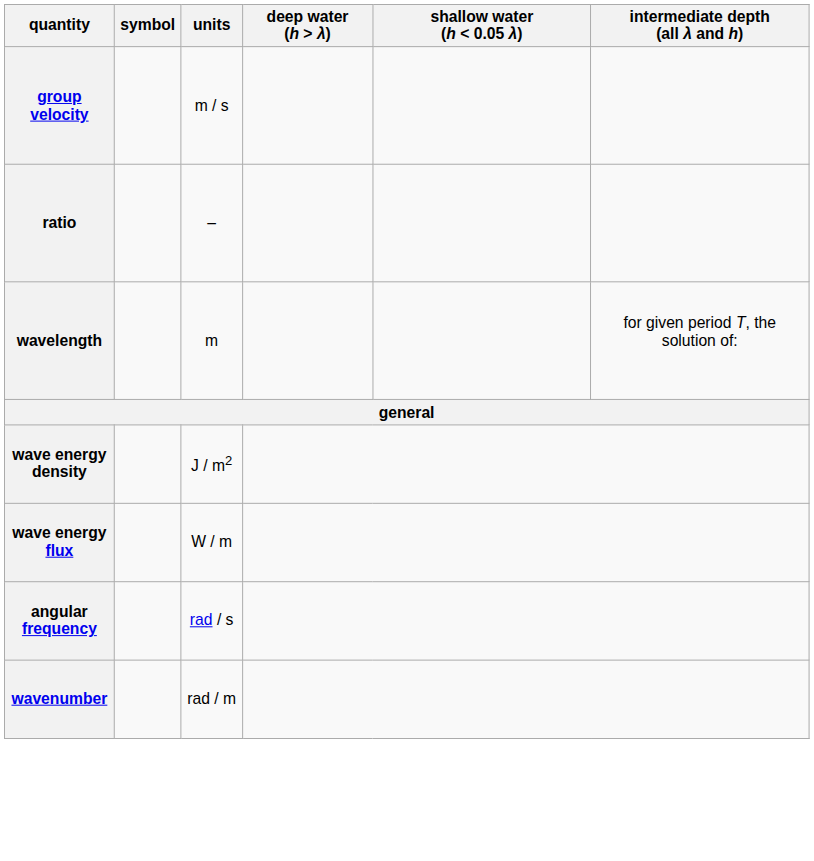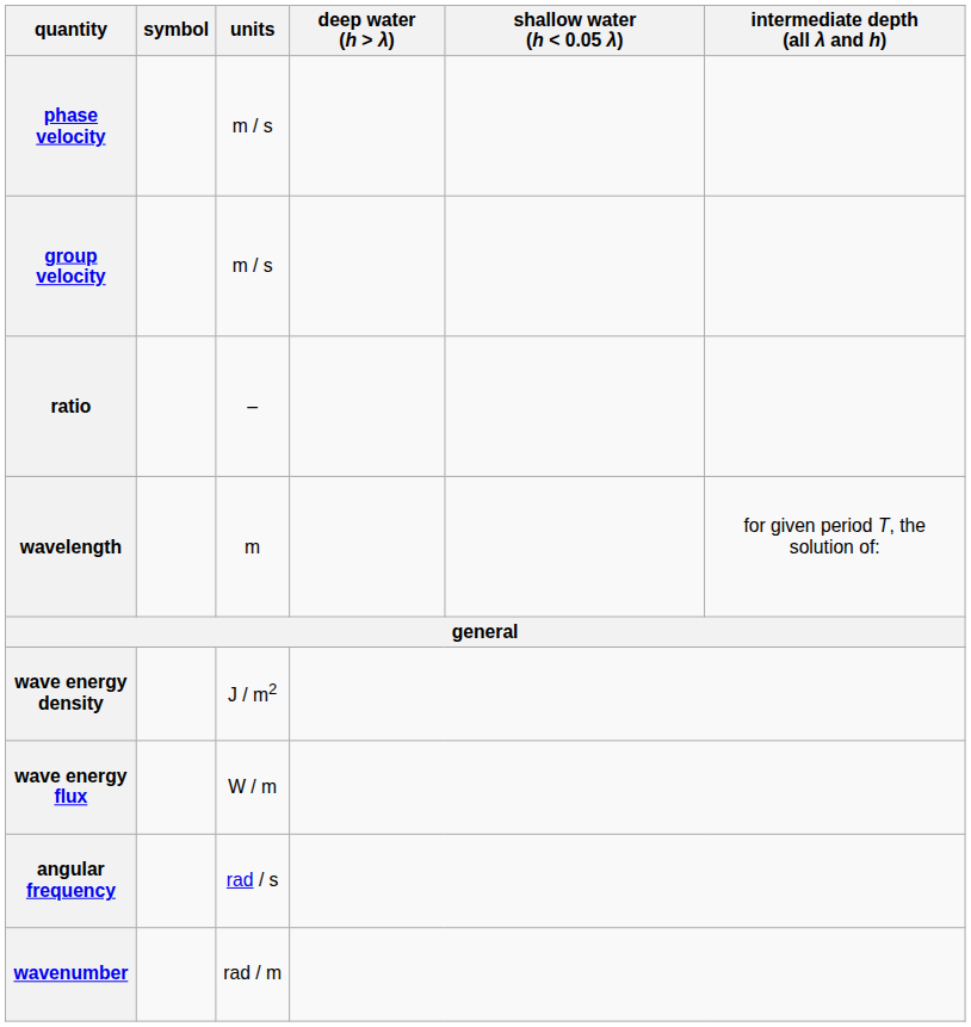 <table class="wikitable collapsible collapsed" style="width:65%; text-align:center;">
 <tr>
 <th style="width:10%;">quantity</th>
 <th style="width:7%;">symbol</th>
 <th style="width:7%;">units</th>
 <th style="width:15%;">deep water<br>(<em>h</em> >  <em>λ</em>)</th>
 <th style="width:25%;">shallow water<br>(<em>h</em> < 0.05 <em>λ</em>)</th>
 <th style="width:25%;">intermediate depth<br>(all <em>λ</em> and <em>h</em>)</th>
+</tr>
+<tr style="height:120px">
+<th><a href='#'>phase velocity</a></th>
+<td></td>
+<td>m / s</td>
+<td></td>
+<td></td>
+<td></td>
 </tr>
 <tr style="height:120px">
 <th><a href='#'>group velocity</a></th>
 <td></td>
 <td>m / s</td>
 <td></td>
 <td></td>
 <td></td>
 </tr>
 <tr style="height:120px">
 <th>ratio</th>
 <td></td>
 <td>–</td>
 <td></td>
 <td></td>
 <td></td>
 </tr>
 <tr style="height:120px">
 <th>wavelength</th>
 <td></td>
 <td>m</td>
 <td></td>
 <td></td>
 <td>for given period <em>T</em>, the solution of:<br> <br></td>
 </tr>
 <tr>
 <th colspan="6">general</th>
 </tr>
 <tr style="height:80px">
 <th>wave energy density</th>
 <td></td>
 <td>J / m<sup>2</sup></td>
 <td colspan="3"></td>
 </tr>
 <tr style="height:80px">
 <th>wave energy <a href='#'>flux</a></th>
 <td></td>
 <td>W / m</td>
 <td colspan="3"></td>
 </tr>
 <tr style="height:80px">
 <th>angular <a href='#'>frequency</a></th>
 <td></td>
 <td><a href='#'>rad</a> / s</td>
 <td colspan="3"></td>
 </tr>
 <tr style="height:80px">
 <th><a href='#'>wavenumber</a></th>
 <td></td>
 <td>rad / m</td>
 <td colspan="3"></td>
 </tr>
 </table>
